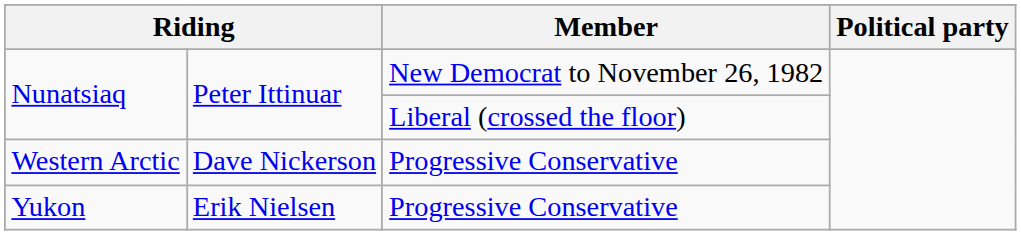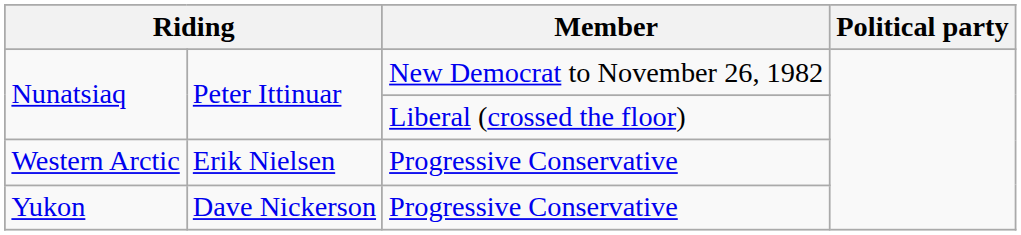 <table class="wikitable">
 <tr>
 <th colspan="2">Riding</th>
 <th>Member</th>
 <th>Political party</th>
 </tr>
 <tr>
 <td rowspan="2"><a href='#'>Nunatsiaq</a></td>
 <td rowspan="2"><a href='#'>Peter Ittinuar</a></td>
 <td><a href='#'>New Democrat</a> to November 26, 1982</td>
 </tr>
 <tr>
 <td><a href='#'>Liberal</a> (<a href='#'>crossed the floor</a>)</td>
 </tr>
 <tr>
 <td><a href='#'>Western Arctic</a></td>
-<td><a href='#'>Dave Nickerson</a></td>
+<td><a href='#'>Erik Nielsen</a></td>
 <td><a href='#'>Progressive Conservative</a></td>
 </tr>
 <tr>
 <td><a href='#'>Yukon</a></td>
-<td><a href='#'>Erik Nielsen</a></td>
+<td><a href='#'>Dave Nickerson</a></td>
 <td><a href='#'>Progressive Conservative</a></td>
 </tr>
 </table>
